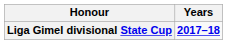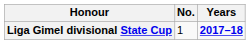 <table class="wikitable plainrowheaders">
 <tr>
 <th scope=col>Honour</th>
+<th scope=col>No.</th>
 <th scope=col>Years</th>
 </tr>
 <tr>
 <th scope=row>Liga Gimel divisional <a href='#'>State Cup</a></th>
+<td>1</td>
 <td><strong><a href='#'>2017–18</a></strong></td>
 </tr>
 </table>
